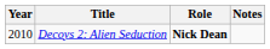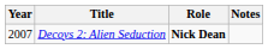 <table class="wikitable sortable">
 <tr>
 <th>Year</th>
 <th>Title</th>
 <th>Role</th>
 <th>Notes</th>
 </tr>
 <tr>
-<td>2010</td>
+<td>2007</td>
 <td><em><a href='#'>Decoys 2: Alien Seduction</a></em></td>
 <td><strong>Nick Dean</strong></td>
 <td></td>
 </tr>
 </table>
